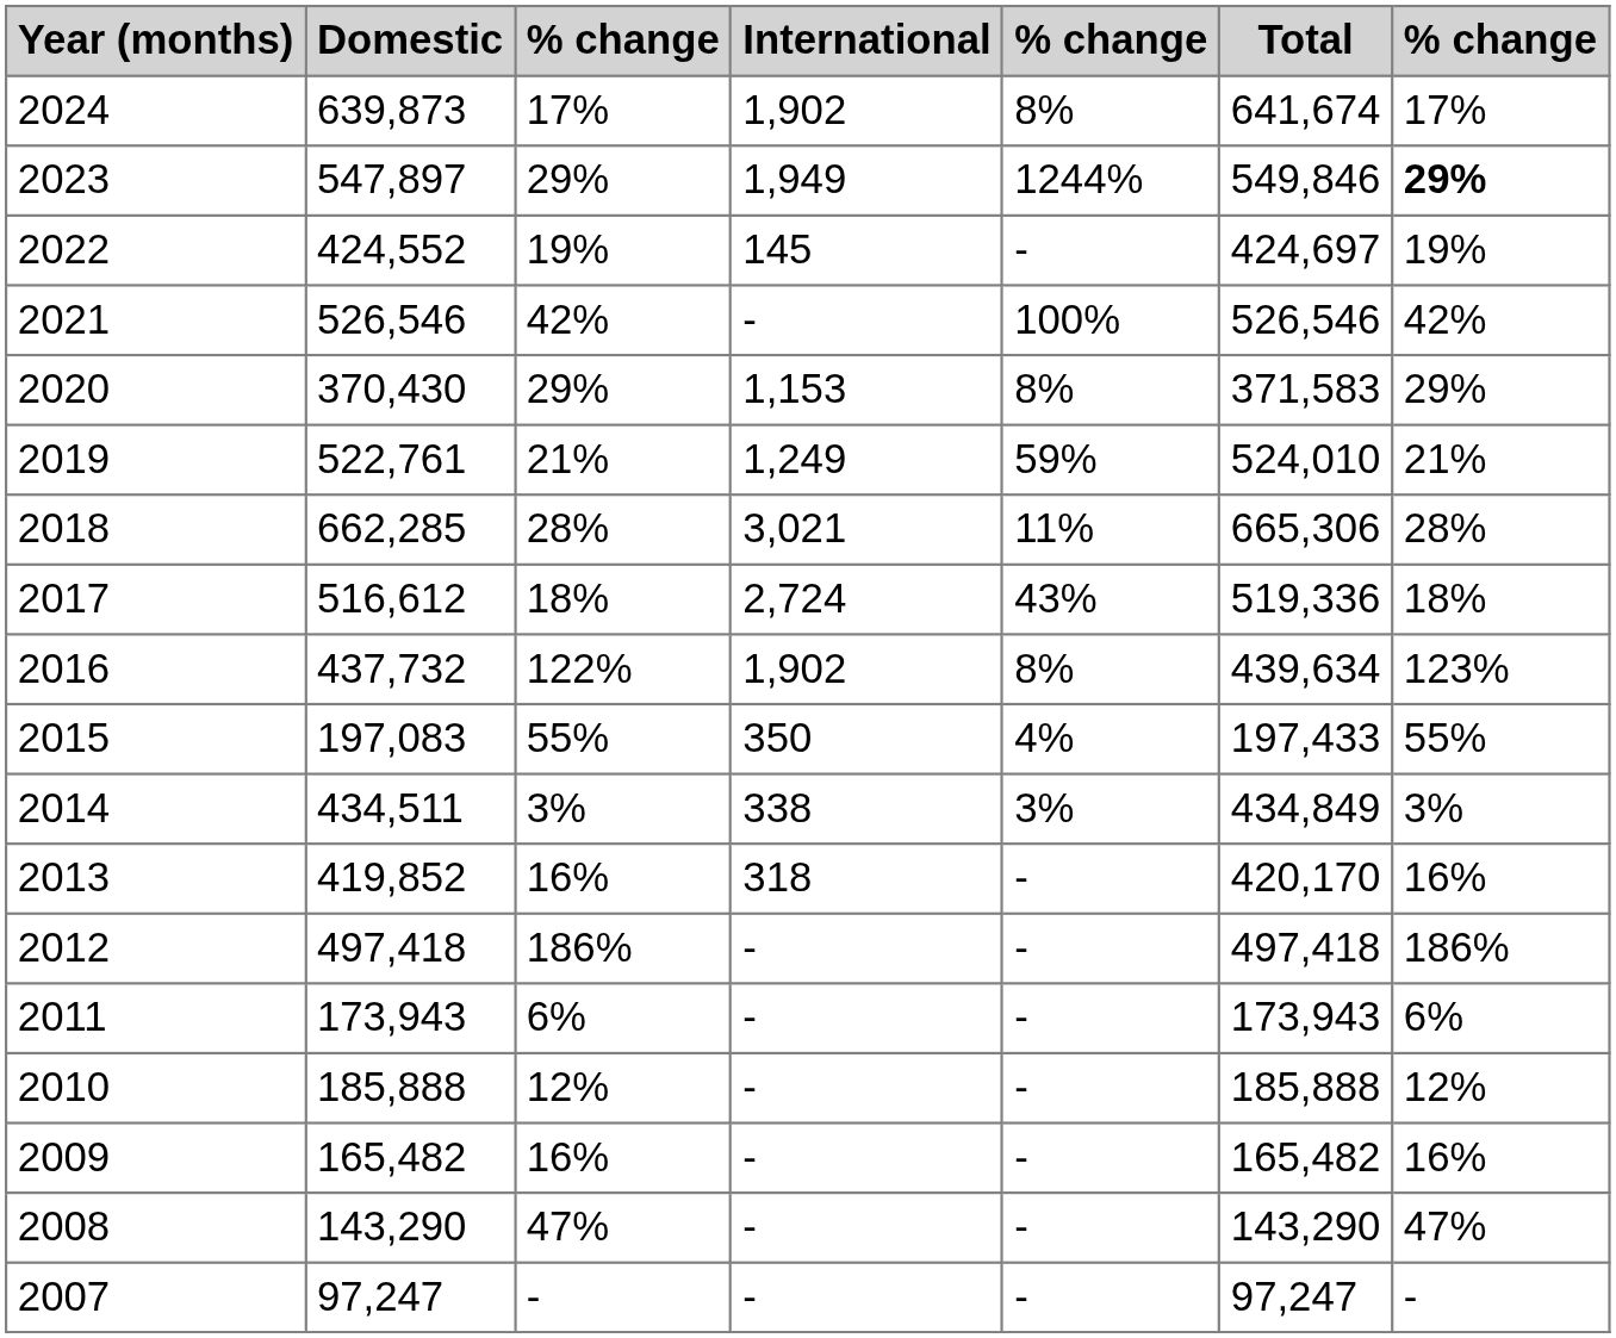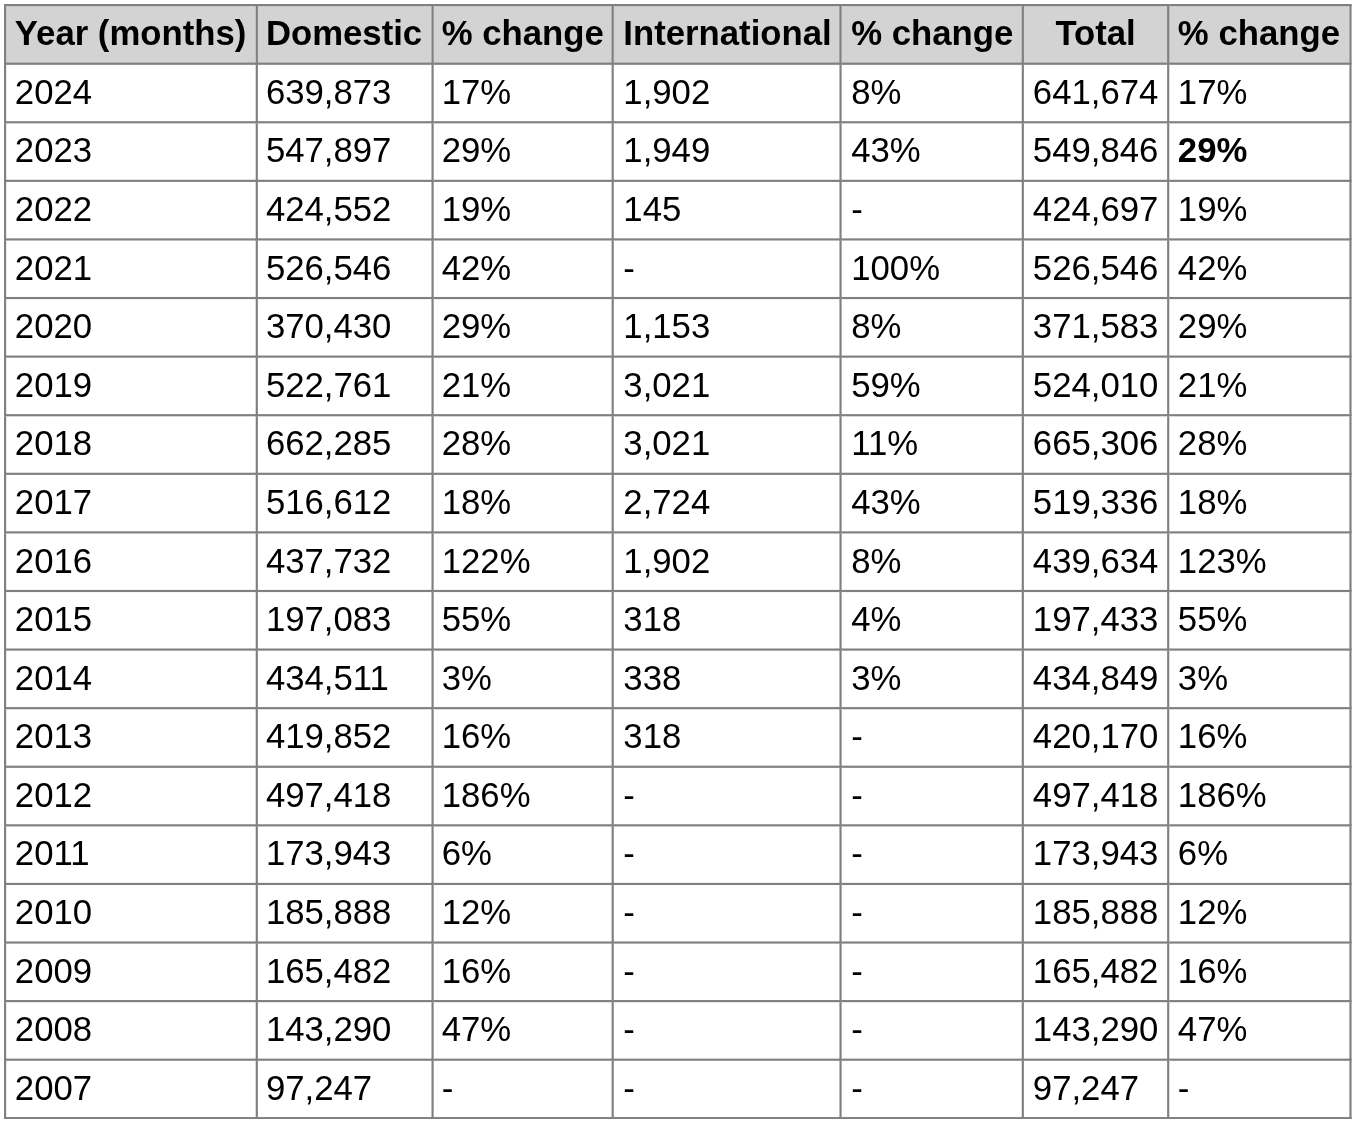 <table class="toccolours" border="1" cellpadding="4" style="border-collapse:collapse">
 <tr bgcolor=lightgrey>
 <th>Year (months)</th>
 <th>Domestic</th>
 <th>% change</th>
 <th>International</th>
 <th>% change</th>
 <th>Total</th>
 <th>% change</th>
 </tr>
 <tr>
 <td>2024</td>
 <td>639,873</td>
 <td> 17%</td>
 <td>1,902</td>
 <td> 8%</td>
 <td>641,674</td>
 <td> 17%</td>
 </tr>
 <tr>
 <td>2023</td>
 <td>547,897</td>
 <td> 29%</td>
 <td>1,949</td>
-<td> 1244%</td>
+<td> 43%</td>
 <td>549,846</td>
 <td><strong> 29%</strong></td>
 </tr>
 <tr>
 <td>2022</td>
 <td>424,552</td>
 <td> 19%</td>
 <td>145</td>
 <td>-</td>
 <td>424,697</td>
 <td> 19%</td>
 </tr>
 <tr>
 <td>2021</td>
 <td>526,546</td>
 <td> 42%</td>
 <td>-</td>
 <td> 100%</td>
 <td>526,546</td>
 <td> 42%</td>
 </tr>
 <tr>
 <td>2020</td>
 <td>370,430</td>
 <td> 29%</td>
 <td>1,153</td>
 <td> 8%</td>
 <td>371,583</td>
 <td> 29%</td>
 </tr>
 <tr>
 <td>2019</td>
 <td>522,761</td>
 <td> 21%</td>
-<td>1,249</td>
+<td>3,021</td>
 <td> 59%</td>
 <td>524,010</td>
 <td> 21%</td>
 </tr>
 <tr>
 <td>2018</td>
 <td>662,285</td>
 <td> 28%</td>
 <td>3,021</td>
 <td> 11%</td>
 <td>665,306</td>
 <td> 28%</td>
 </tr>
 <tr>
 <td>2017</td>
 <td>516,612</td>
 <td> 18%</td>
 <td>2,724</td>
 <td> 43%</td>
 <td>519,336</td>
 <td> 18%</td>
 </tr>
 <tr>
 <td>2016</td>
 <td>437,732</td>
 <td> 122%</td>
 <td>1,902</td>
 <td> 8%</td>
 <td>439,634</td>
 <td> 123%</td>
 </tr>
 <tr>
 <td>2015</td>
 <td>197,083</td>
 <td> 55%</td>
-<td>350</td>
+<td>318</td>
 <td> 4%</td>
 <td>197,433</td>
 <td> 55%</td>
 </tr>
 <tr>
 <td>2014</td>
 <td>434,511</td>
 <td> 3%</td>
 <td>338</td>
 <td> 3%</td>
 <td>434,849</td>
 <td> 3%</td>
 </tr>
 <tr>
 <td>2013</td>
 <td>419,852</td>
 <td> 16%</td>
 <td>318</td>
 <td>-</td>
 <td>420,170</td>
 <td> 16%</td>
 </tr>
 <tr>
 <td>2012</td>
 <td>497,418</td>
 <td> 186%</td>
 <td>-</td>
 <td>-</td>
 <td>497,418</td>
 <td> 186%</td>
 </tr>
 <tr>
 <td>2011</td>
 <td>173,943</td>
 <td> 6%</td>
 <td>-</td>
 <td>-</td>
 <td>173,943</td>
 <td> 6%</td>
 </tr>
 <tr>
 <td>2010</td>
 <td>185,888</td>
 <td> 12%</td>
 <td>-</td>
 <td>-</td>
 <td>185,888</td>
 <td> 12%</td>
 </tr>
 <tr>
 <td>2009</td>
 <td>165,482</td>
 <td> 16%</td>
 <td>-</td>
 <td>-</td>
 <td>165,482</td>
 <td> 16%</td>
 </tr>
 <tr>
 <td>2008</td>
 <td>143,290</td>
 <td> 47%</td>
 <td>-</td>
 <td>-</td>
 <td>143,290</td>
 <td> 47%</td>
 </tr>
 <tr>
 <td>2007</td>
 <td>97,247</td>
 <td>-</td>
 <td>-</td>
 <td>-</td>
 <td>97,247</td>
 <td>-</td>
 </tr>
 <tr>
 </tr>
 </table>
